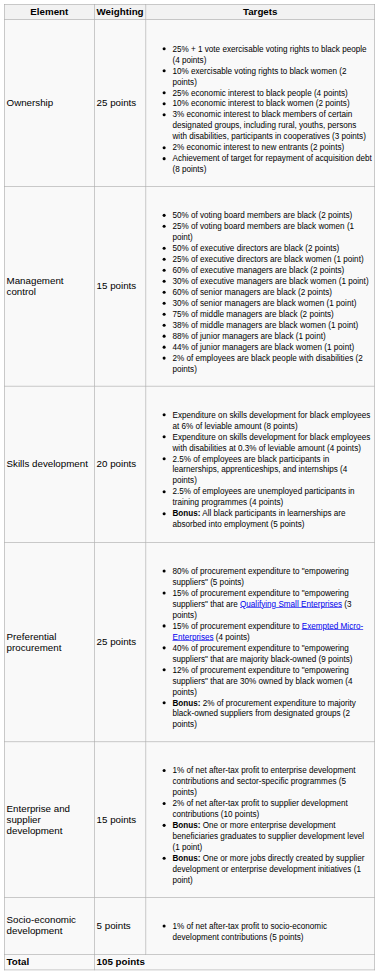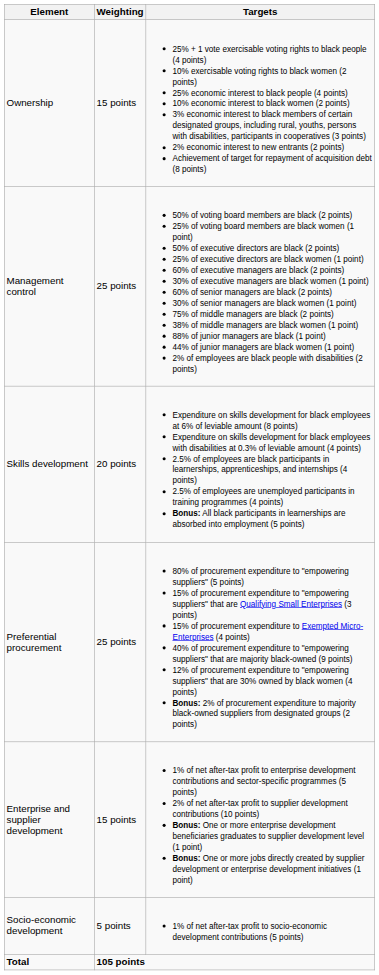 <table class="wikitable">
 <tr>
 <th>Element</th>
 <th>Weighting</th>
 <th>Targets</th>
 </tr>
 <tr>
 <td>Ownership</td>
-<td>25 points</td>
+<td>15 points</td>
 <td><br><ul><li><small>25% + 1 vote exercisable voting rights to black people (4 points)</small></li><li><small>10% exercisable voting rights to black women (2 points)</small></li><li><small>25% economic interest to black people (4 points)</small></li><li><small>10% economic interest to black women (2 points)</small></li><li><small>3% economic interest to black members of certain designated groups, including rural, youths, persons with disabilities, participants in cooperatives (3 points)</small></li><li><small>2% economic interest to new entrants (2 points)</small></li><li><small>Achievement of target for repayment of acquisition debt (8 points)</small></li></ul></td>
 </tr>
 <tr>
 <td>Management control</td>
-<td>15 points</td>
+<td>25 points</td>
 <td><br><ul><li><small>50% of voting board members are black (2 points)</small></li><li><small>25% of voting board members are black women (1 point)</small></li><li><small>50% of executive directors are black (2 points)</small></li><li><small>25% of executive directors are black women (1 point)</small></li><li><small>60% of executive managers are black (2 points)</small></li><li><small>30% of executive managers are black women (1 point)</small></li><li><small>60% of senior managers are black (2 points)</small></li><li><small>30% of senior managers are black women (1 point)</small></li><li><small>75% of middle managers are black (2 points)</small></li><li><small>38% of middle managers are black women (1 point)</small></li><li><small>88% of junior managers are black (1 point)</small></li><li><small>44% of junior managers are black women (1 point)</small></li><li><small>2% of employees are black people with disabilities (2 points)</small></li></ul></td>
 </tr>
 <tr>
 <td>Skills development</td>
 <td>20 points</td>
 <td><br><ul><li><small>Expenditure on skills development for black employees at 6% of leviable amount (8 points)</small></li><li><small>Expenditure on skills development for black employees with disabilities at 0.3% of leviable amount (4 points)</small></li><li><small>2.5% of employees are black participants in learnerships, apprenticeships, and internships (4 points)</small></li><li><small>2.5% of employees are unemployed participants in training programmes (4 points)</small></li><li><small><strong>Bonus:</strong> All black participants in learnerships are absorbed into employment (5 points)</small></li></ul></td>
 </tr>
 <tr>
 <td>Preferential procurement</td>
 <td>25 points</td>
 <td><br><ul><li><small>80% of procurement expenditure to "empowering suppliers" (5 points)</small></li><li><small>15% of procurement expenditure to "empowering suppliers" that are <a href='#'>Qualifying Small Enterprises</a> (3 points)</small></li><li><small>15% of procurement expenditure to <a href='#'>Exempted Micro-Enterprises</a> (4 points)</small></li><li><small>40% of procurement expenditure to "empowering suppliers" that are majority black-owned (9 points)</small></li><li><small>12% of procurement expenditure to "empowering suppliers" that are 30% owned by black women (4 points)</small></li><li><small><strong>Bonus:</strong> 2% of procurement expenditure to majority black-owned suppliers from designated groups (2 points)</small></li></ul></td>
 </tr>
 <tr>
 <td>Enterprise and supplier development</td>
 <td>15 points</td>
 <td><br><ul><li><small>1% of net after-tax profit to enterprise development contributions and sector-specific programmes (5 points)</small></li><li><small>2% of net after-tax profit to supplier development contributions (10 points)</small></li><li><small><strong>Bonus:</strong> One or more enterprise development beneficiaries graduates to supplier development level (1 point)</small></li><li><small><strong>Bonus:</strong> One or more jobs directly created by supplier development or enterprise development initiatives (1 point)</small></li></ul></td>
 </tr>
 <tr>
 <td>Socio-economic development</td>
 <td>5 points</td>
 <td><br><ul><li><small>1% of net after-tax profit to socio-economic development contributions (5 points)</small></li></ul></td>
 </tr>
 <tr>
 <td><strong>Total</strong></td>
 <td colspan="2"><strong>105 points</strong></td>
 </tr>
 </table>
